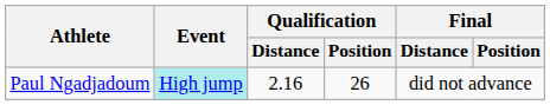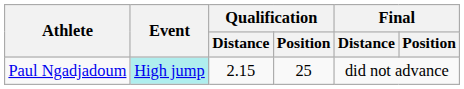 <table class=wikitable style="font-size:90%">
 <tr>
 <th rowspan="2">Athlete</th>
 <th rowspan="2">Event</th>
 <th colspan="2">Qualification</th>
 <th colspan="2">Final</th>
 </tr>
 <tr style="font-size:95%">
 <th>Distance</th>
 <th>Position</th>
 <th>Distance</th>
 <th>Position</th>
 </tr>
 <tr align=center>
 <td align=left><a href='#'>Paul Ngadjadoum</a></td>
 <td align=left style="background: paleturquoise;"><a href='#'>High jump</a></td>
-<td>2.16</td>
-<td>26</td>
+<td>2.15</td>
+<td>25</td>
 <td colspan=2>did not advance</td>
 </tr>
 </table>
